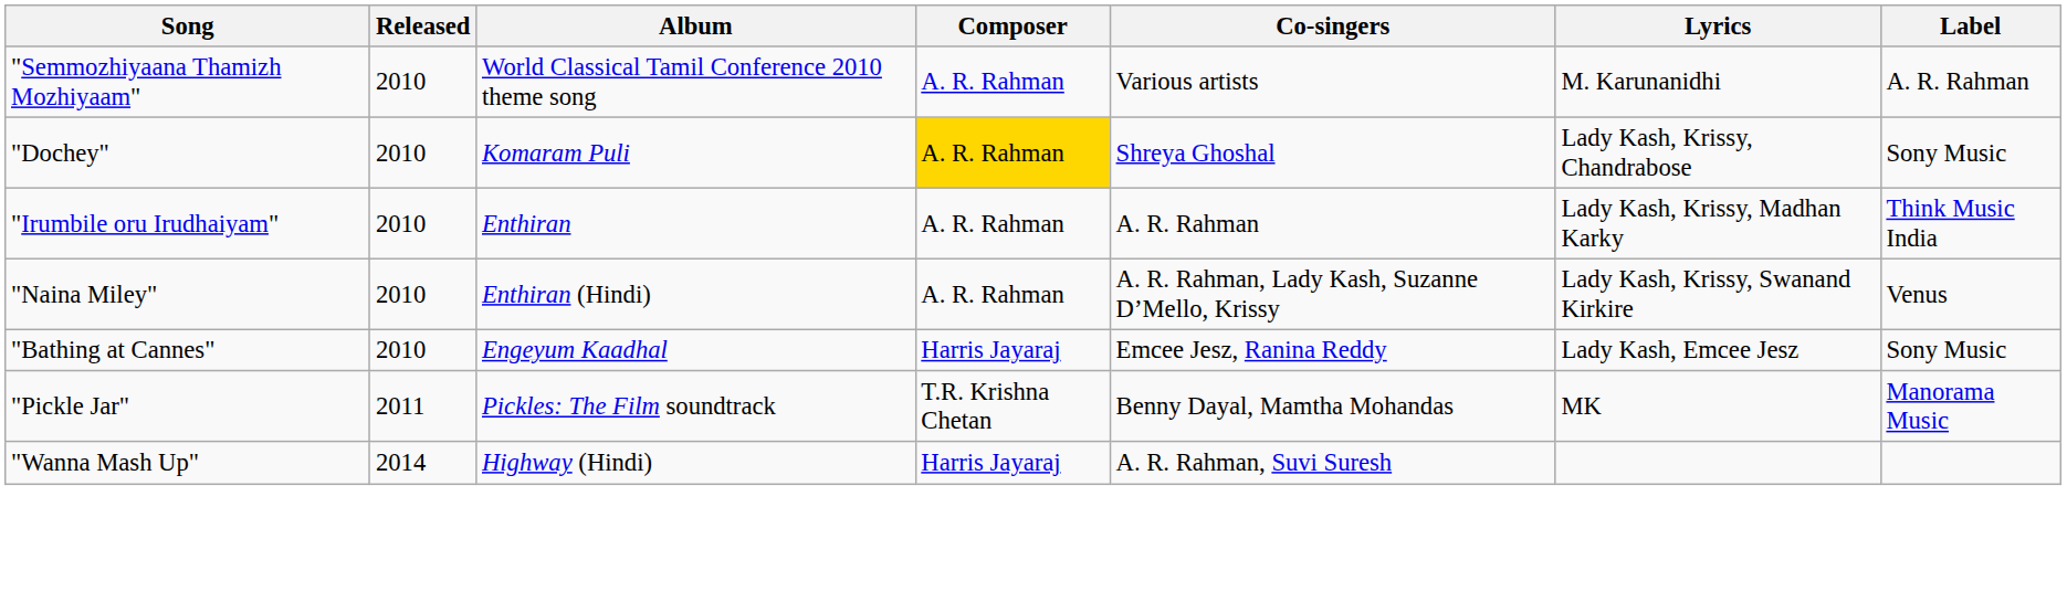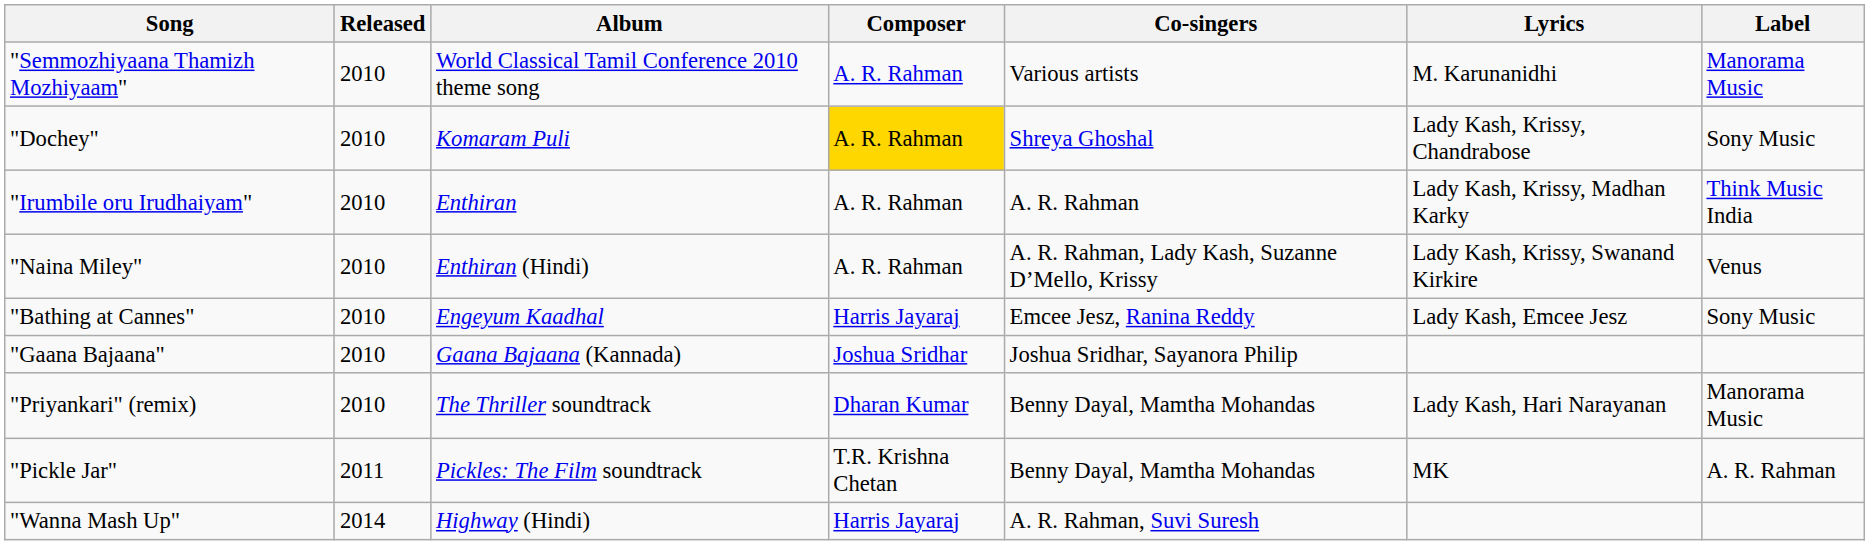 <table class="wikitable" style="font-size: 95%;">
 <tr>
 <th>Song</th>
 <th>Released</th>
 <th>Album</th>
 <th>Composer</th>
 <th>Co-singers</th>
 <th>Lyrics</th>
 <th>Label</th>
 </tr>
 <tr>
 <td>"<a href='#'>Semmozhiyaana Thamizh Mozhiyaam</a>"</td>
 <td>2010</td>
 <td><a href='#'>World Classical Tamil Conference 2010</a> theme song</td>
 <td><a href='#'>A. R. Rahman</a></td>
 <td>Various artists</td>
 <td>M. Karunanidhi</td>
-<td>A. R. Rahman</td>
+<td><a href='#'>Manorama Music</a></td>
 </tr>
 <tr>
 <td>"Dochey"</td>
 <td>2010</td>
 <td><a href='#'><em>Komaram Puli</em></a></td>
 <td style="background: gold;">A. R. Rahman</td>
 <td><a href='#'>Shreya Ghoshal</a></td>
 <td>Lady Kash, Krissy, Chandrabose</td>
 <td>Sony Music</td>
 </tr>
 <tr>
 <td>"<a href='#'>Irumbile oru Irudhaiyam</a>"</td>
 <td>2010</td>
 <td><a href='#'><em>Enthiran</em></a></td>
 <td>A. R. Rahman</td>
 <td>A. R. Rahman</td>
 <td>Lady Kash, Krissy, Madhan Karky</td>
 <td><a href='#'>Think Music</a> India</td>
 </tr>
 <tr>
 <td>"Naina Miley"</td>
 <td>2010</td>
 <td><a href='#'><em>Enthiran</em></a> (Hindi)</td>
 <td>A. R. Rahman</td>
 <td>A. R. Rahman, Lady Kash, Suzanne D’Mello, Krissy</td>
 <td>Lady Kash, Krissy, Swanand Kirkire</td>
 <td>Venus</td>
 </tr>
 <tr>
 <td>"Bathing at Cannes"</td>
 <td>2010</td>
 <td><em><a href='#'>Engeyum Kaadhal</a></em></td>
 <td><a href='#'>Harris Jayaraj</a></td>
 <td>Emcee Jesz, <a href='#'>Ranina Reddy</a></td>
 <td>Lady Kash, Emcee Jesz</td>
 <td>Sony Music</td>
 </tr>
 <tr>
+<td>"Gaana Bajaana"</td>
+<td>2010</td>
+<td><em><a href='#'>Gaana Bajaana</a></em> (Kannada)</td>
+<td><a href='#'>Joshua Sridhar</a></td>
+<td>Joshua Sridhar, Sayanora Philip</td>
+<td></td>
+<td></td>
+</tr>
+<tr>
+<td>"Priyankari" (remix)</td>
+<td>2010</td>
+<td><em><a href='#'>The Thriller</a></em> soundtrack</td>
+<td><a href='#'>Dharan Kumar</a></td>
+<td>Benny Dayal, Mamtha Mohandas</td>
+<td>Lady Kash, Hari Narayanan</td>
+<td>Manorama Music</td>
+</tr>
+<tr>
 <td>"Pickle Jar"</td>
 <td>2011</td>
 <td><em><a href='#'>Pickles: The Film</a></em> soundtrack</td>
 <td>T.R. Krishna Chetan</td>
 <td>Benny Dayal, Mamtha Mohandas</td>
 <td>MK</td>
-<td><a href='#'>Manorama Music</a></td>
+<td>A. R. Rahman</td>
 </tr>
 <tr>
 <td>"Wanna Mash Up"</td>
 <td>2014</td>
 <td><em><a href='#'>Highway</a></em> (Hindi)</td>
 <td><a href='#'>Harris Jayaraj</a></td>
 <td>A. R. Rahman, <a href='#'>Suvi Suresh</a></td>
 <td></td>
 <td></td>
 </tr>
 </table>
